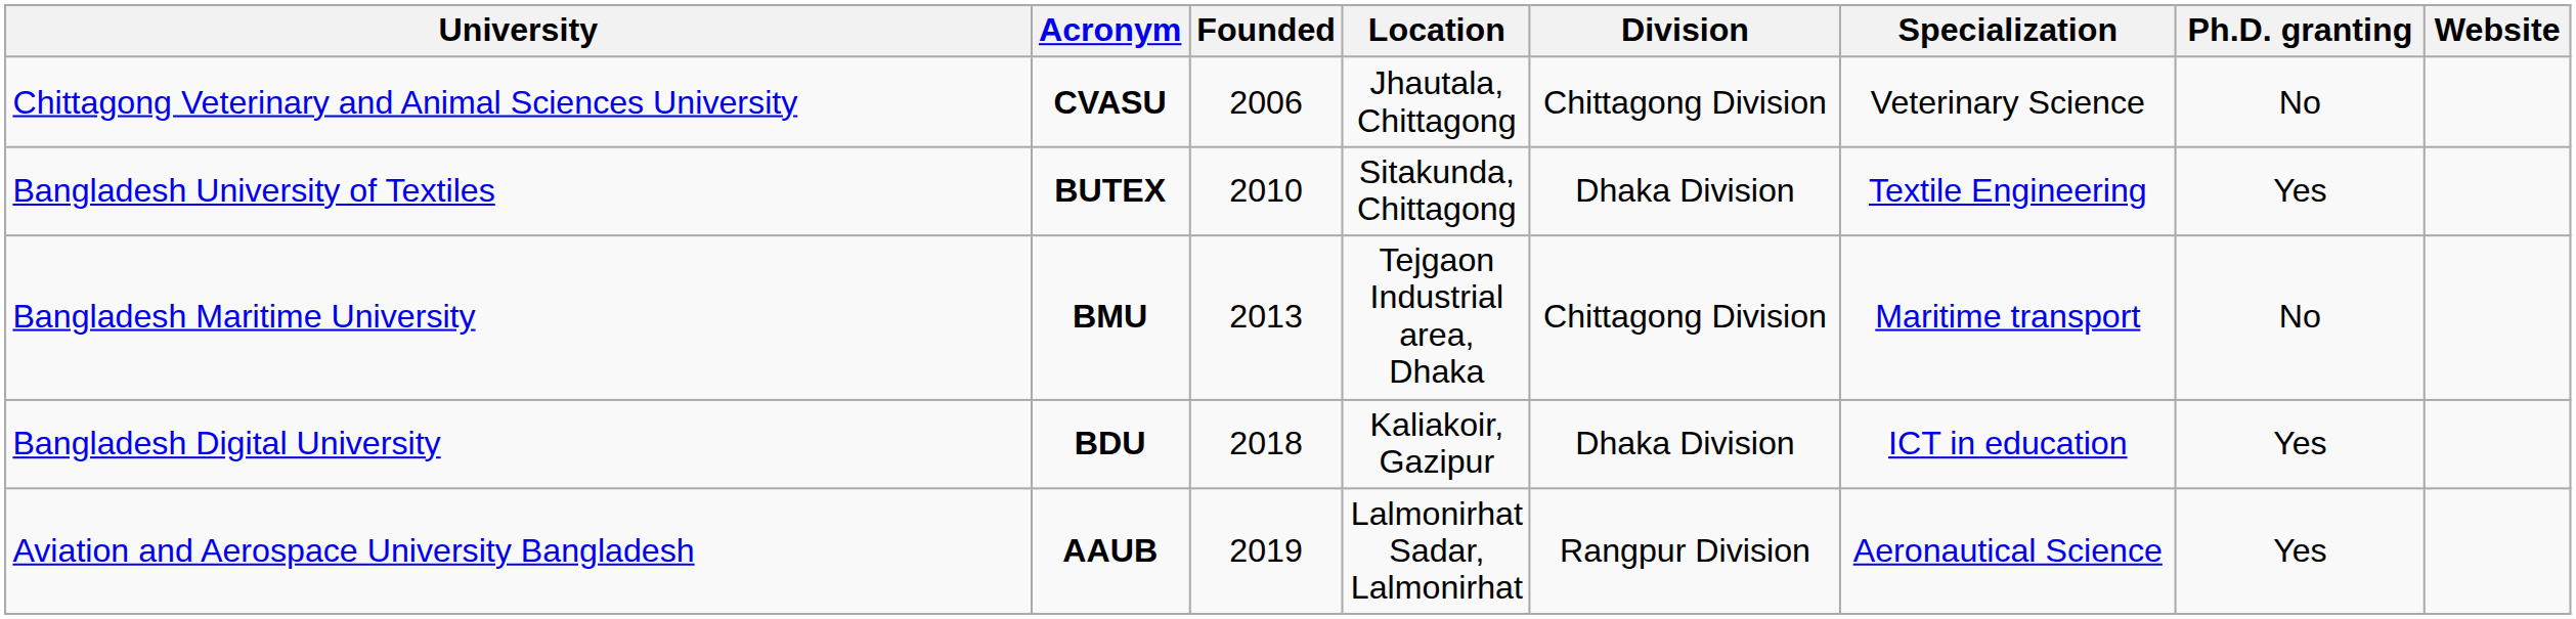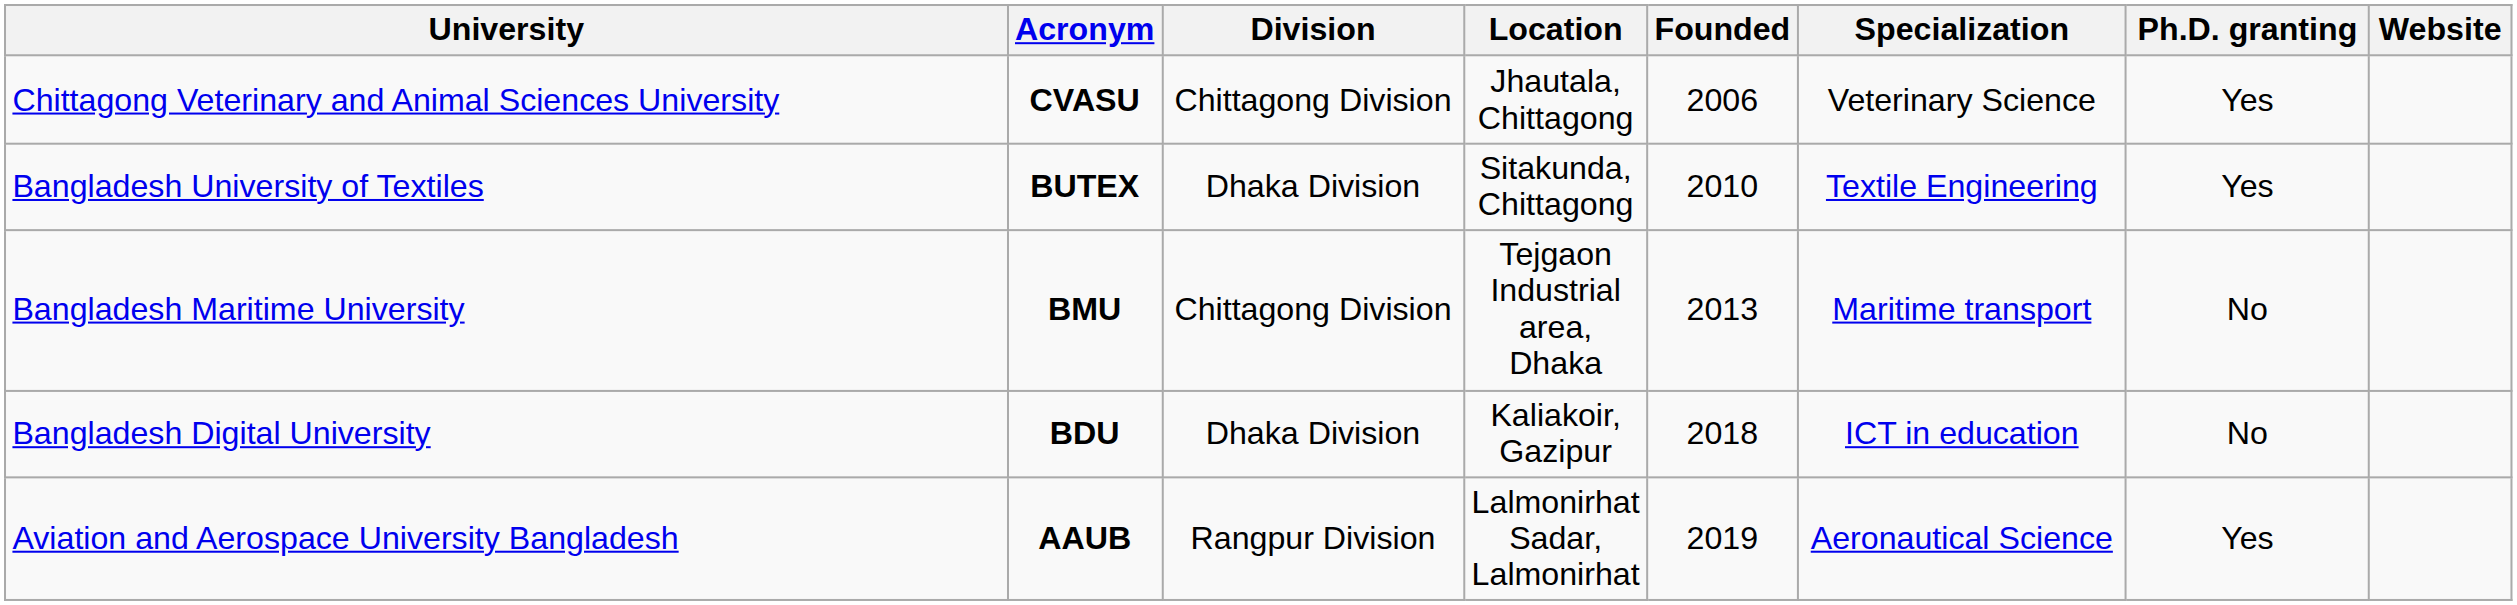 <table class="wikitable sortable mw-datatable static-row-numbers">
 <tr>
 <th Universityss="unsortable">University</th>
 <th><a href='#'>Acronym</a></th>
+<th>Division</th>
+<th>Location</th>
 <th>Founded</th>
-<th>Location</th>
-<th>Division</th>
 <th>Specialization</th>
 <th>Ph.D. granting</th>
 <th>Website</th>
 </tr>
 <tr>
 <td style="width:40%;"><a href='#'>Chittagong Veterinary and Animal Sciences University</a></td>
 <td style="text-align:center; width:5%;"><strong>CVASU</strong></td>
+<td style="text-align:center;">Chittagong Division</td>
+<td style="text-align:center; width:7%;">Jhautala, Chittagong</td>
 <td style="text-align:center; width:5%;">2006</td>
-<td style="text-align:center; width:7%;">Jhautala, Chittagong</td>
-<td style="text-align:center;">Chittagong Division</td>
 <td style="text-align:center;">Veterinary Science</td>
-<td style="text-align:center;">No</td>
+<td style="text-align:center;">Yes</td>
 <td style="text-align:center;"></td>
 </tr>
 <tr>
 <td><a href='#'>Bangladesh University of Textiles</a></td>
 <td style="text-align:center;"><strong>BUTEX</strong></td>
+<td style="text-align:center;">Dhaka Division</td>
+<td style="text-align:center;">Sitakunda, Chittagong</td>
 <td style="text-align:center;">2010</td>
-<td style="text-align:center;">Sitakunda, Chittagong</td>
-<td style="text-align:center;">Dhaka Division</td>
 <td style="text-align:center;"><a href='#'>Textile Engineering</a></td>
 <td style="text-align:center;">Yes</td>
 <td style="text-align:center;"></td>
 </tr>
 <tr>
 <td><a href='#'>Bangladesh Maritime University</a></td>
 <td style="text-align:center;"><strong>BMU</strong></td>
+<td style="text-align:center;">Chittagong Division</td>
+<td style="text-align:center;">Tejgaon Industrial area, Dhaka</td>
 <td style="text-align:center;">2013</td>
-<td style="text-align:center;">Tejgaon Industrial area, Dhaka</td>
-<td style="text-align:center;">Chittagong Division</td>
 <td style="text-align:center;"><a href='#'>Maritime transport</a></td>
 <td style="text-align:center;">No</td>
 <td style="text-align:center;"></td>
 </tr>
 <tr>
 <td><a href='#'>Bangladesh Digital University</a></td>
 <td style="text-align:center;"><strong>BDU</strong></td>
+<td style="text-align:center;">Dhaka Division</td>
+<td style="text-align:center;">Kaliakoir, Gazipur</td>
 <td style="text-align:center;">2018</td>
-<td style="text-align:center;">Kaliakoir, Gazipur</td>
-<td style="text-align:center;">Dhaka Division</td>
 <td style="text-align:center;"><a href='#'>ICT in education</a></td>
-<td style="text-align:center;">Yes</td>
+<td style="text-align:center;">No</td>
 <td style="text-align:center;"></td>
 </tr>
 <tr>
 <td><a href='#'>Aviation and Aerospace University Bangladesh</a></td>
 <td style="text-align:center;"><strong>AAUB</strong></td>
+<td style="text-align:center;">Rangpur Division</td>
+<td style="text-align:center;">Lalmonirhat Sadar, Lalmonirhat</td>
 <td style="text-align:center;">2019</td>
-<td style="text-align:center;">Lalmonirhat Sadar, Lalmonirhat</td>
-<td style="text-align:center;">Rangpur Division</td>
 <td style="text-align:center;"><a href='#'>Aeronautical Science</a></td>
 <td style="text-align:center;">Yes</td>
 <td style="text-align:center;"></td>
 </tr>
 </table>
